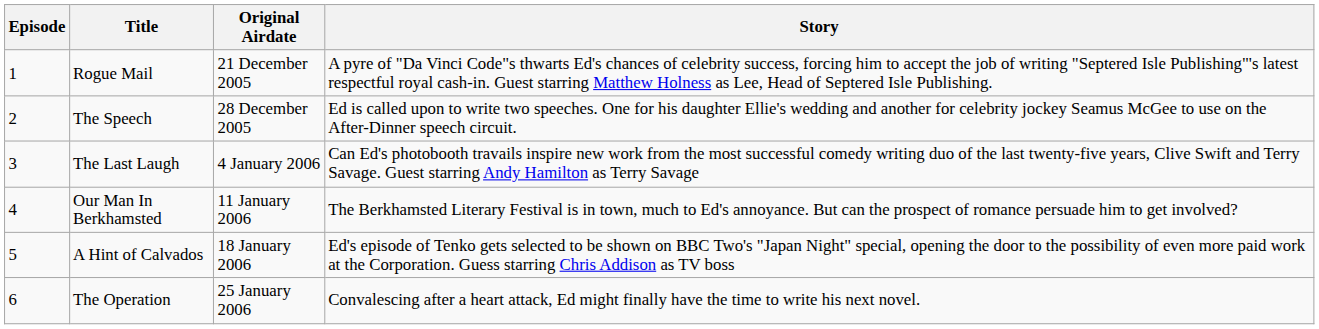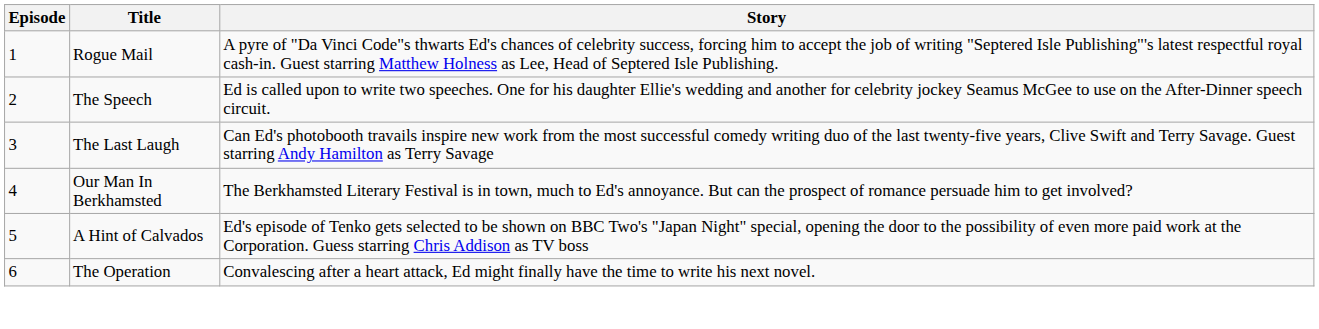 <table class="wikitable">
 <tr>
 <th>Episode</th>
 <th>Title</th>
-<th>Original Airdate</th>
 <th>Story</th>
 </tr>
 <tr --->
 <td>1</td>
 <td>Rogue Mail</td>
-<td>21 December 2005</td>
 <td>A pyre of "Da Vinci Code"s thwarts Ed's chances of celebrity success, forcing him to accept the job of writing "Septered Isle Publishing"'s latest respectful royal cash-in. Guest starring <a href='#'>Matthew Holness</a> as Lee, Head of Septered Isle Publishing.</td>
 </tr>
 <tr --->
 <td>2</td>
 <td>The Speech</td>
-<td>28 December 2005</td>
 <td>Ed is called upon to write two speeches. One for his daughter Ellie's wedding and another for celebrity jockey Seamus McGee to use on the After-Dinner speech circuit.</td>
 </tr>
 <tr --->
 <td>3</td>
 <td>The Last Laugh</td>
-<td>4 January 2006</td>
 <td>Can Ed's photobooth travails inspire new work from the most successful comedy writing duo of the last twenty-five years, Clive Swift and Terry Savage. Guest starring <a href='#'>Andy Hamilton</a> as Terry Savage</td>
 </tr>
 <tr --->
 <td>4</td>
 <td>Our Man In Berkhamsted</td>
-<td>11 January 2006</td>
 <td>The Berkhamsted Literary Festival is in town, much to Ed's annoyance. But can the prospect of romance persuade him to get involved?</td>
 </tr>
 <tr --->
 <td>5</td>
 <td>A Hint of Calvados</td>
-<td>18 January 2006</td>
 <td>Ed's episode of Tenko gets selected to be shown on BBC Two's "Japan Night" special, opening the door to the possibility of even more paid work at the Corporation. Guess starring <a href='#'>Chris Addison</a> as TV boss</td>
 </tr>
 <tr --->
 <td>6</td>
 <td>The Operation</td>
-<td>25 January 2006</td>
 <td>Convalescing after a heart attack, Ed might finally have the time to write his next novel.</td>
 </tr>
 </table>
